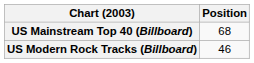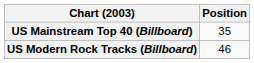 <table class="wikitable plainrowheaders" style="text-align:center">
 <tr>
 <th>Chart (2003)</th>
 <th>Position</th>
 </tr>
 <tr>
 <th scope="row">US Mainstream Top 40 (<em>Billboard</em>)</th>
-<td>68</td>
+<td>35</td>
 </tr>
 <tr>
 <th scope="row">US Modern Rock Tracks (<em>Billboard</em>)</th>
 <td>46</td>
 </tr>
 </table>
